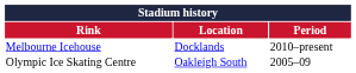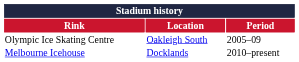 <table class="toccolours" style="width:30em">
 <tr>
 <th colspan="3" style="background:#1f2642;color:white;border:#1f2642 1px solid">Stadium history</th>
 </tr>
 <tr>
 <th style="background:#cb152e;color:white;border:#cb152e 1px solid">Rink</th>
 <th style="background:#cb152e;color:white;border:#cb152e 1px solid">Location</th>
 <th style="background:#cb152e;color:white;border:#cb152e 1px solid">Period</th>
 </tr>
 <tr>
+<td>Olympic Ice Skating Centre</td>
+<td><a href='#'>Oakleigh South</a></td>
+<td>2005–09</td>
+</tr>
+<tr>
 <td><a href='#'>Melbourne Icehouse</a></td>
 <td><a href='#'>Docklands</a></td>
 <td>2010–present</td>
 </tr>
 <tr>
-<td>Olympic Ice Skating Centre</td>
-<td><a href='#'>Oakleigh South</a></td>
-<td>2005–09</td>
-</tr>
-<tr>
 </tr>
 </table>
